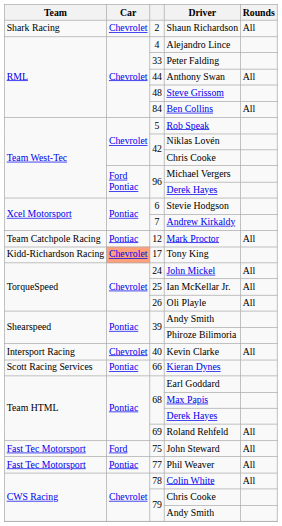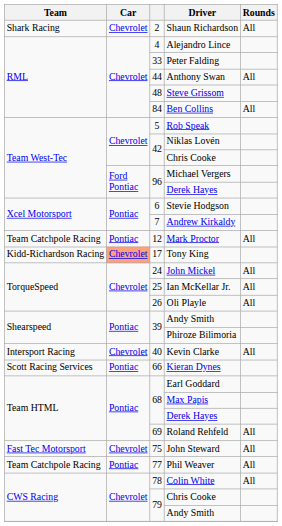 <table class="wikitable" style="font-size: 85%">
 <tr>
 <th>Team</th>
 <th>Car</th>
 <th></th>
 <th>Driver</th>
 <th>Rounds</th>
 </tr>
 <tr>
 <td>Shark Racing</td>
 <td><a href='#'>Chevrolet</a></td>
 <td align=center>2</td>
 <td> Shaun Richardson</td>
 <td>All</td>
 </tr>
 <tr>
 <td rowspan=5><a href='#'>RML</a></td>
 <td rowspan=5><a href='#'>Chevrolet</a></td>
 <td align=center>4</td>
 <td> Alejandro Lince</td>
 <td></td>
 </tr>
 <tr>
 <td align=center>33</td>
 <td> Peter Falding</td>
 <td></td>
 </tr>
 <tr>
 <td align=center>44</td>
 <td> Anthony Swan</td>
 <td>All</td>
 </tr>
 <tr>
 <td align=center>48</td>
 <td> <a href='#'>Steve Grissom</a></td>
 <td></td>
 </tr>
 <tr>
 <td align=center>84</td>
 <td> <a href='#'>Ben Collins</a></td>
 <td>All</td>
 </tr>
 <tr>
 <td rowspan=5><a href='#'>Team West-Tec</a></td>
 <td rowspan=3><a href='#'>Chevrolet</a></td>
 <td align=center>5</td>
 <td> <a href='#'>Rob Speak</a></td>
 <td></td>
 </tr>
 <tr>
 <td align=center rowspan=2>42</td>
 <td> Niklas Lovén</td>
 <td></td>
 </tr>
 <tr>
 <td> Chris Cooke</td>
 <td></td>
 </tr>
 <tr>
 <td rowspan=2><a href='#'>Ford</a><br><a href='#'>Pontiac</a></td>
 <td align=center rowspan=2>96</td>
 <td> Michael Vergers</td>
 <td></td>
 </tr>
 <tr>
 <td> <a href='#'>Derek Hayes</a></td>
 <td></td>
 </tr>
 <tr>
 <td rowspan=2><a href='#'>Xcel Motorsport</a></td>
 <td rowspan=2><a href='#'>Pontiac</a></td>
 <td align=center>6</td>
 <td> Stevie Hodgson</td>
 <td></td>
 </tr>
 <tr>
 <td align=center>7</td>
 <td> <a href='#'>Andrew Kirkaldy</a></td>
 <td></td>
 </tr>
 <tr>
 <td>Team Catchpole Racing</td>
 <td><a href='#'>Pontiac</a></td>
 <td align=center>12</td>
 <td> <a href='#'>Mark Proctor</a></td>
 <td>All</td>
 </tr>
 <tr>
 <td>Kidd-Richardson Racing</td>
 <td style="background: lightsalmon;"><a href='#'>Chevrolet</a></td>
 <td align=center>17</td>
 <td> Tony King</td>
 <td></td>
 </tr>
 <tr>
 <td rowspan=3>TorqueSpeed</td>
 <td rowspan=3><a href='#'>Chevrolet</a></td>
 <td align=center>24</td>
 <td> <a href='#'>John Mickel</a></td>
 <td>All</td>
 </tr>
 <tr>
 <td align=center>25</td>
 <td> Ian McKellar Jr.</td>
 <td>All</td>
 </tr>
 <tr>
 <td align=center>26</td>
 <td> Oli Playle</td>
 <td>All</td>
 </tr>
 <tr>
 <td rowspan=2>Shearspeed</td>
 <td rowspan=2><a href='#'>Pontiac</a></td>
 <td align=center rowspan=2>39</td>
 <td> Andy Smith</td>
 <td></td>
 </tr>
 <tr>
 <td> Phiroze Bilimoria</td>
 <td></td>
 </tr>
 <tr>
 <td>Intersport Racing</td>
 <td><a href='#'>Chevrolet</a></td>
 <td align=center>40</td>
 <td> Kevin Clarke</td>
 <td>All</td>
 </tr>
 <tr>
 <td>Scott Racing Services</td>
 <td><a href='#'>Pontiac</a></td>
 <td align=center>66</td>
 <td> <a href='#'>Kieran Dynes</a></td>
 <td></td>
 </tr>
 <tr>
 <td rowspan=4>Team HTML</td>
 <td rowspan=4><a href='#'>Pontiac</a></td>
 <td align=center rowspan=3>68</td>
 <td> Earl Goddard</td>
 <td></td>
 </tr>
 <tr>
 <td> <a href='#'>Max Papis</a></td>
 <td></td>
 </tr>
 <tr>
 <td> <a href='#'>Derek Hayes</a></td>
 <td></td>
 </tr>
 <tr>
 <td align=center>69</td>
 <td> Roland Rehfeld</td>
 <td>All</td>
 </tr>
 <tr>
 <td><a href='#'>Fast Tec Motorsport</a></td>
-<td><a href='#'>Ford</a></td>
+<td><a href='#'>Chevrolet</a></td>
 <td align=center>75</td>
 <td> John Steward</td>
 <td>All</td>
 </tr>
 <tr>
-<td><a href='#'>Fast Tec Motorsport</a></td>
+<td>Team Catchpole Racing</td>
 <td><a href='#'>Pontiac</a></td>
 <td align=center>77</td>
 <td> Phil Weaver</td>
 <td>All</td>
 </tr>
 <tr>
 <td rowspan=3><a href='#'>CWS Racing</a></td>
 <td rowspan=3><a href='#'>Chevrolet</a></td>
 <td align=center>78</td>
 <td> <a href='#'>Colin White</a></td>
 <td>All</td>
 </tr>
 <tr>
 <td align=center rowspan=2>79</td>
 <td> Chris Cooke</td>
 <td></td>
 </tr>
 <tr>
 <td> Andy Smith</td>
 <td></td>
 </tr>
 <tr>
 </tr>
 </table>
